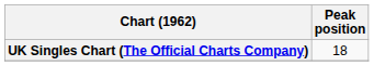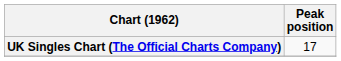 <table class="wikitable sortable plainrowheaders" style="text-align:center">
 <tr>
 <th scope="col">Chart (1962)</th>
 <th scope="col">Peak<br> position</th>
 </tr>
 <tr>
 <th scope="row">UK Singles Chart (<a href='#'>The Official Charts Company</a>)</th>
-<td>18</td>
+<td>17</td>
 </tr>
 <tr>
 </tr>
 <tr>
 </tr>
 </table>
